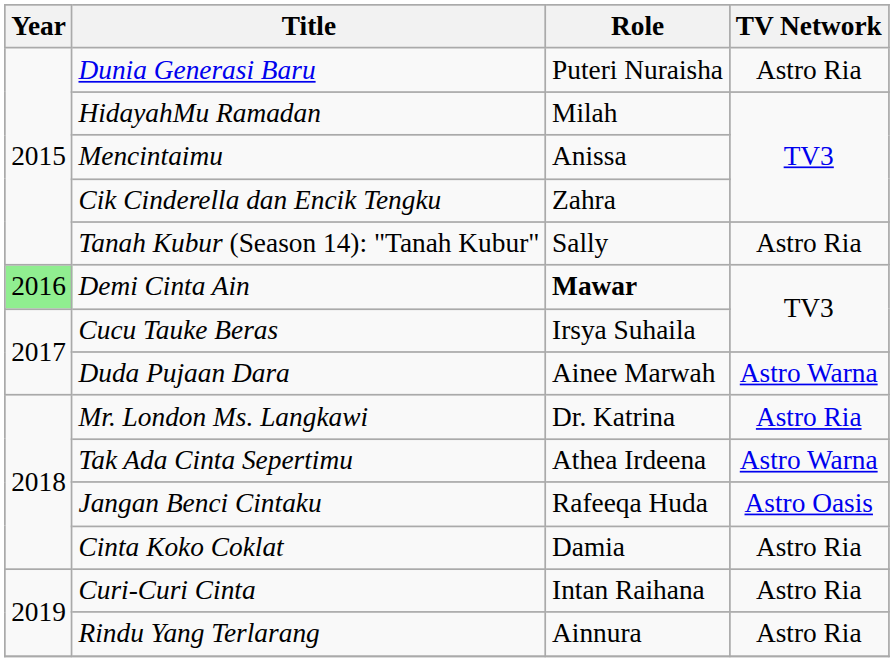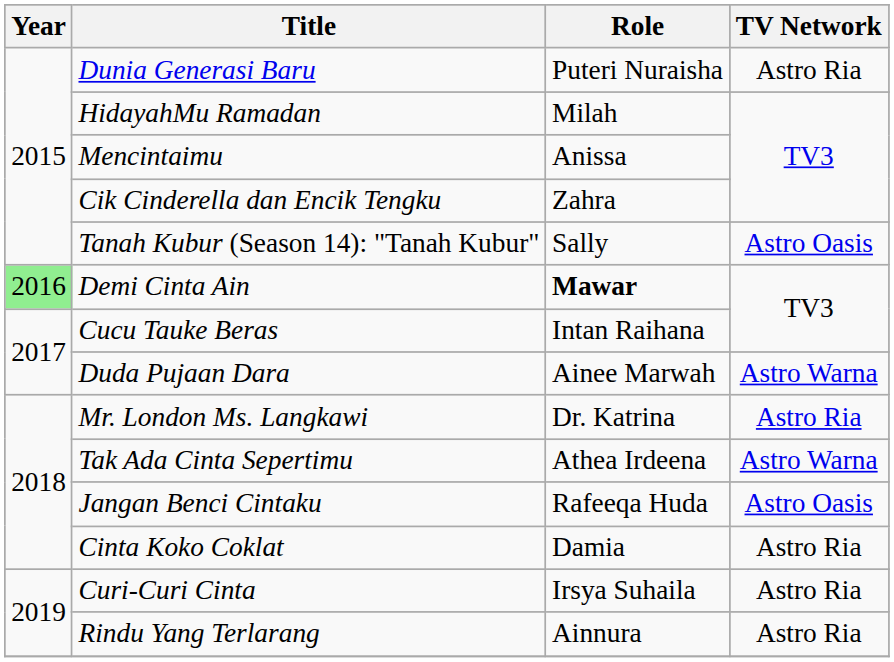 <table class="wikitable">
 <tr style="text-align:center;">
 <th>Year</th>
 <th>Title</th>
 <th>Role</th>
 <th>TV Network</th>
 </tr>
 <tr>
 <td rowspan="5">2015</td>
 <td><em><a href='#'>Dunia Generasi Baru</a></em></td>
 <td>Puteri Nuraisha</td>
 <td style="text-align:center;">Astro Ria</td>
 </tr>
 <tr>
 <td><em>HidayahMu Ramadan</em></td>
 <td>Milah</td>
 <td rowspan="3" style="text-align:center;"><a href='#'>TV3</a></td>
 </tr>
 <tr>
 <td><em>Mencintaimu</em></td>
 <td>Anissa</td>
 </tr>
 <tr>
 <td><em>Cik Cinderella dan Encik Tengku</em></td>
 <td>Zahra</td>
 </tr>
 <tr>
 <td><em>Tanah Kubur</em> (Season 14): "Tanah Kubur"</td>
 <td>Sally</td>
-<td style="text-align:center;">Astro Ria</td>
+<td style="text-align:center;"><a href='#'>Astro Oasis</a></td>
 </tr>
 <tr>
 <td style="background: lightgreen;">2016</td>
 <td><em>Demi Cinta Ain</em></td>
 <td><strong>Mawar</strong></td>
 <td rowspan="2" style="text-align:center;">TV3</td>
 </tr>
 <tr>
 <td rowspan="2">2017</td>
 <td><em>Cucu Tauke Beras</em></td>
-<td>Irsya Suhaila</td>
+<td>Intan Raihana</td>
 </tr>
 <tr>
 <td><em>Duda Pujaan Dara</em></td>
 <td>Ainee Marwah</td>
 <td style="text-align:center;"><a href='#'>Astro Warna</a></td>
 </tr>
 <tr>
 <td rowspan="4">2018</td>
 <td><em>Mr. London Ms. Langkawi</em></td>
 <td>Dr. Katrina</td>
 <td style="text-align:center;"><a href='#'>Astro Ria</a></td>
 </tr>
 <tr>
 <td><em>Tak Ada Cinta Sepertimu</em></td>
 <td>Athea Irdeena</td>
 <td style="text-align:center;"><a href='#'>Astro Warna</a></td>
 </tr>
 <tr>
 <td><em>Jangan Benci Cintaku</em></td>
 <td>Rafeeqa Huda</td>
 <td style="text-align:center;"><a href='#'>Astro Oasis</a></td>
 </tr>
 <tr>
 <td><em>Cinta Koko Coklat</em></td>
 <td>Damia</td>
 <td style="text-align:center;">Astro Ria</td>
 </tr>
 <tr>
 <td rowspan="2">2019</td>
 <td><em>Curi-Curi Cinta</em></td>
-<td>Intan Raihana</td>
+<td>Irsya Suhaila</td>
 <td style="text-align:center;">Astro Ria</td>
 </tr>
 <tr>
 <td><em>Rindu Yang Terlarang</em></td>
 <td>Ainnura</td>
 <td style="text-align:center;">Astro Ria</td>
 </tr>
 <tr>
 </tr>
 </table>
